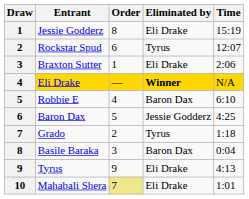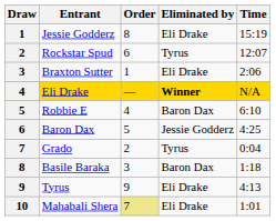 <table class="wikitable sortable">
 <tr>
 <th>Draw</th>
 <th>Entrant</th>
 <th>Order</th>
 <th>Eliminated by</th>
 <th>Time</th>
 </tr>
 <tr>
 <th>1</th>
 <td><a href='#'>Jessie Godderz</a></td>
 <td>8</td>
 <td>Eli Drake</td>
 <td>15:19</td>
 </tr>
 <tr>
 <th>2</th>
 <td><a href='#'>Rockstar Spud</a></td>
 <td>6</td>
 <td>Tyrus</td>
 <td>12:07</td>
 </tr>
 <tr>
 <th>3</th>
 <td><a href='#'>Braxton Sutter</a></td>
 <td>1</td>
 <td>Eli Drake</td>
 <td>2:06</td>
 </tr>
 <tr style="background: gold">
 <th>4</th>
 <td><a href='#'>Eli Drake</a></td>
 <td>—</td>
 <td><strong>Winner</strong></td>
 <td>N/A</td>
 </tr>
 <tr>
 <th>5</th>
 <td><a href='#'>Robbie E</a></td>
 <td>4</td>
 <td>Baron Dax</td>
 <td>6:10</td>
 </tr>
 <tr>
 <th>6</th>
 <td><a href='#'>Baron Dax</a></td>
 <td>5</td>
 <td>Jessie Godderz</td>
 <td>4:25</td>
 </tr>
 <tr>
 <th>7</th>
 <td><a href='#'>Grado</a></td>
 <td>2</td>
 <td>Tyrus</td>
-<td>1:18</td>
+<td>0:04</td>
 </tr>
 <tr>
 <th>8</th>
 <td><a href='#'>Basile Baraka</a></td>
 <td>3</td>
 <td>Baron Dax</td>
-<td>0:04</td>
+<td>1:18</td>
 </tr>
 <tr>
 <th>9</th>
 <td><a href='#'>Tyrus</a></td>
 <td>9</td>
 <td>Eli Drake</td>
 <td>4:13</td>
 </tr>
 <tr>
 <th>10</th>
 <td><a href='#'>Mahabali Shera</a></td>
 <td style="background: khaki;">7</td>
 <td>Eli Drake</td>
 <td>1:01</td>
 </tr>
 </table>
